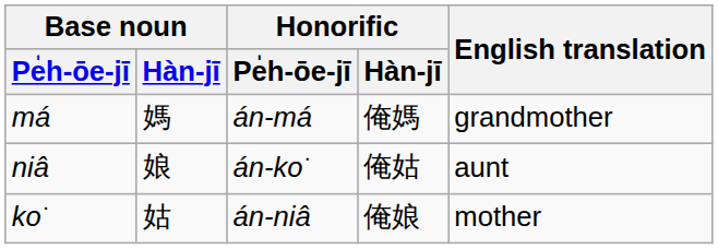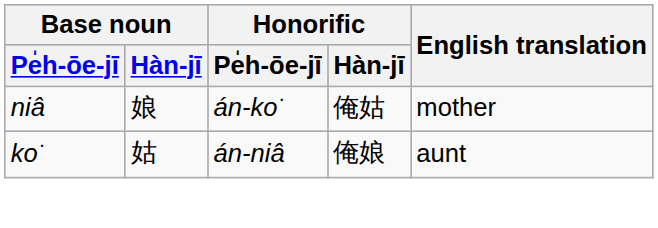 <table class="wikitable">
 <tr>
 <th colspan="2">Base noun</th>
 <th colspan="2">Honorific</th>
 <th rowspan="2">English translation</th>
 </tr>
 <tr>
 <th><a href='#'>Pe̍h-ōe-jī</a></th>
 <th><a href='#'>Hàn-jī</a></th>
 <th>Pe̍h-ōe-jī</th>
 <th>Hàn-jī</th>
 </tr>
 <tr>
-<td><em>má</em></td>
-<td>媽</td>
-<td><em>án-má</em></td>
-<td>俺媽</td>
-<td>grandmother</td>
-</tr>
-<tr>
 <td><em>niâ</em></td>
 <td>娘</td>
 <td><em>án-ko͘</em></td>
 <td>俺姑</td>
-<td>aunt</td>
+<td>mother</td>
 </tr>
 <tr>
 <td><em>ko͘</em></td>
 <td>姑</td>
 <td><em>án-niâ</em></td>
 <td>俺娘</td>
-<td>mother</td>
+<td>aunt</td>
 </tr>
 </table>
